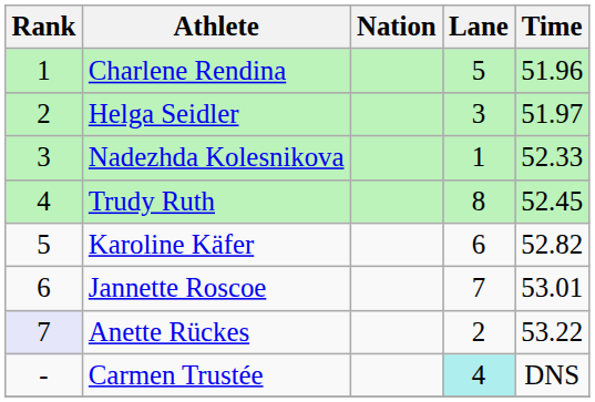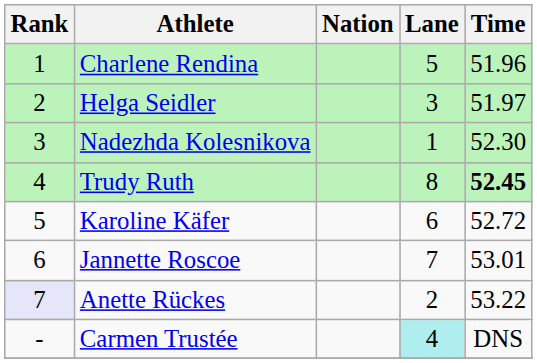 <table class="wikitable sortable" style="text-align:center">
 <tr>
 <th>Rank</th>
 <th>Athlete</th>
 <th>Nation</th>
 <th>Lane</th>
 <th>Time</th>
 </tr>
 <tr bgcolor=bbf3bb>
 <td>1</td>
 <td align=left><a href='#'>Charlene Rendina</a></td>
 <td align=left></td>
 <td>5</td>
 <td>51.96</td>
 </tr>
 <tr bgcolor=bbf3bb>
 <td>2</td>
 <td align=left><a href='#'>Helga Seidler</a></td>
 <td align=left></td>
 <td>3</td>
 <td>51.97</td>
 </tr>
 <tr bgcolor=bbf3bb>
 <td>3</td>
 <td align=left><a href='#'>Nadezhda Kolesnikova</a></td>
 <td align=left></td>
 <td>1</td>
-<td>52.33</td>
+<td>52.30</td>
 </tr>
 <tr bgcolor=bbf3bb>
 <td>4</td>
 <td align=left><a href='#'>Trudy Ruth</a></td>
 <td align=left></td>
 <td>8</td>
-<td>52.45</td>
+<td><strong>52.45</strong></td>
 </tr>
 <tr>
 <td>5</td>
 <td align=left><a href='#'>Karoline Käfer</a></td>
 <td align=left></td>
 <td>6</td>
-<td>52.82</td>
+<td>52.72</td>
 </tr>
 <tr>
 <td>6</td>
 <td align=left><a href='#'>Jannette Roscoe</a></td>
 <td align=left></td>
 <td>7</td>
 <td>53.01</td>
 </tr>
 <tr>
 <td style="background: lavender;">7</td>
 <td align=left><a href='#'>Anette Rückes</a></td>
 <td align=left></td>
 <td>2</td>
 <td>53.22</td>
 </tr>
 <tr>
 <td>-</td>
 <td align=left><a href='#'>Carmen Trustée</a></td>
 <td align=left></td>
 <td style="background: paleturquoise;">4</td>
 <td>DNS</td>
 </tr>
 <tr>
 </tr>
 </table>
